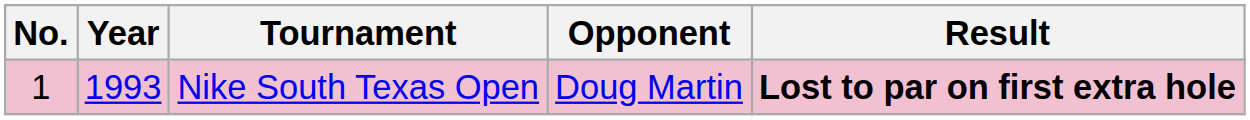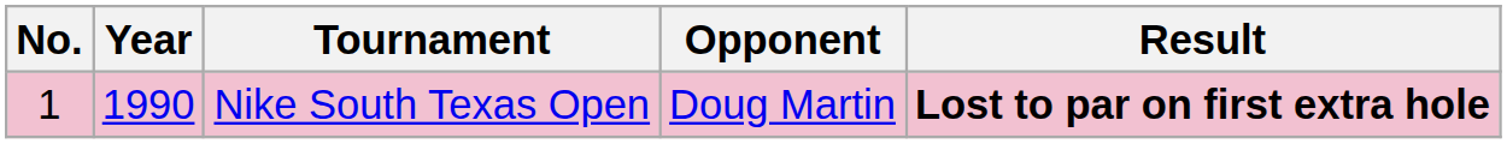 <table class="wikitable" style="font-size:95%;">
 <tr>
 <th>No.</th>
 <th>Year</th>
 <th>Tournament</th>
 <th>Opponent</th>
 <th>Result</th>
 </tr>
 <tr style="background:#F2C1D1;">
 <td align=center>1</td>
-<td><a href='#'>1993</a></td>
+<td><a href='#'>1990</a></td>
 <td><a href='#'>Nike South Texas Open</a></td>
 <td> <a href='#'>Doug Martin</a></td>
 <td><strong>Lost to par on first extra hole</strong></td>
 </tr>
 </table>
